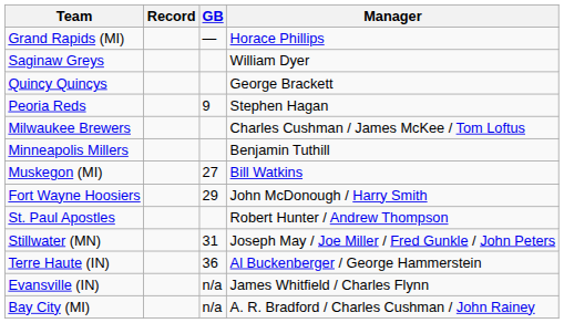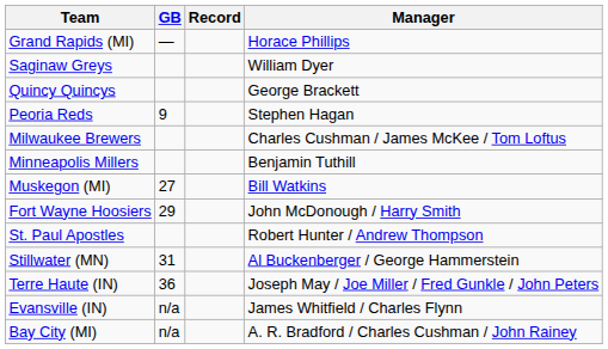 <table class="wikitable" style="text-align:left; font-size: 95%;">
 <tr>
 <th>Team</th>
+<th><a href='#'>GB</a></th>
 <th>Record</th>
-<th><a href='#'>GB</a></th>
 <th>Manager</th>
 </tr>
 <tr>
 <td><a href='#'>Grand Rapids</a> (MI)</td>
+<td>—</td>
 <td></td>
-<td>—</td>
 <td><a href='#'>Horace Phillips</a></td>
 </tr>
 <tr>
 <td><a href='#'>Saginaw Greys</a></td>
 <td></td>
 <td></td>
 <td>William Dyer</td>
 </tr>
 <tr>
 <td><a href='#'>Quincy Quincys</a></td>
 <td></td>
 <td></td>
 <td>George Brackett</td>
 </tr>
 <tr>
 <td><a href='#'>Peoria Reds</a></td>
+<td>9</td>
 <td></td>
-<td>9</td>
 <td>Stephen Hagan</td>
 </tr>
 <tr>
 <td><a href='#'>Milwaukee Brewers</a></td>
 <td></td>
 <td></td>
 <td>Charles Cushman / James McKee / <a href='#'>Tom Loftus</a></td>
 </tr>
 <tr>
 <td><a href='#'>Minneapolis Millers</a></td>
 <td></td>
 <td></td>
 <td>Benjamin Tuthill</td>
 </tr>
 <tr>
 <td><a href='#'>Muskegon</a> (MI)</td>
+<td>27</td>
 <td></td>
-<td>27</td>
 <td><a href='#'>Bill Watkins</a></td>
 </tr>
 <tr>
 <td><a href='#'>Fort Wayne Hoosiers</a></td>
+<td>29</td>
 <td></td>
-<td>29</td>
 <td>John McDonough / <a href='#'>Harry Smith</a></td>
 </tr>
 <tr>
 <td><a href='#'>St. Paul Apostles</a></td>
 <td></td>
 <td></td>
 <td>Robert Hunter / <a href='#'>Andrew Thompson</a></td>
 </tr>
 <tr>
 <td><a href='#'>Stillwater</a> (MN)</td>
+<td>31</td>
 <td></td>
-<td>31</td>
+<td><a href='#'>Al Buckenberger</a> / George Hammerstein</td>
+</tr>
+<tr>
+<td><a href='#'>Terre Haute</a> (IN)</td>
+<td>36</td>
+<td></td>
 <td>Joseph May / <a href='#'>Joe Miller</a> / <a href='#'>Fred Gunkle</a> / <a href='#'>John Peters</a></td>
 </tr>
 <tr>
-<td><a href='#'>Terre Haute</a> (IN)</td>
+<td><a href='#'>Evansville</a> (IN)</td>
+<td>n/a</td>
 <td></td>
-<td>36</td>
-<td><a href='#'>Al Buckenberger</a> / George Hammerstein</td>
-</tr>
-<tr>
-<td><a href='#'>Evansville</a> (IN)</td>
-<td></td>
-<td>n/a</td>
 <td>James Whitfield / Charles Flynn</td>
 </tr>
 <tr>
 <td><a href='#'>Bay City</a> (MI)</td>
+<td>n/a</td>
 <td></td>
-<td>n/a</td>
 <td>A. R. Bradford / Charles Cushman / <a href='#'>John Rainey</a></td>
 </tr>
 </table>
